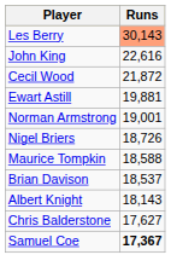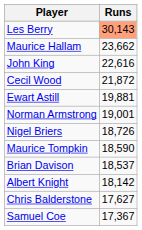 <table class="wikitable">
 <tr style="background:#bdb76b;">
 <th>Player</th>
 <th>Runs</th>
 </tr>
 <tr>
 <td><a href='#'>Les Berry</a></td>
 <td style="background: lightsalmon;">30,143</td>
+</tr>
+<tr>
+<td><a href='#'>Maurice Hallam</a></td>
+<td>23,662</td>
 </tr>
 <tr>
 <td><a href='#'>John King</a></td>
 <td>22,616</td>
 </tr>
 <tr>
 <td><a href='#'>Cecil Wood</a></td>
 <td>21,872</td>
 </tr>
 <tr>
 <td><a href='#'>Ewart Astill</a></td>
 <td>19,881</td>
 </tr>
 <tr>
 <td><a href='#'>Norman Armstrong</a></td>
 <td>19,001</td>
 </tr>
 <tr>
 <td><a href='#'>Nigel Briers</a></td>
 <td>18,726</td>
 </tr>
 <tr>
 <td><a href='#'>Maurice Tompkin</a></td>
-<td>18,588</td>
+<td>18,590</td>
 </tr>
 <tr>
 <td><a href='#'>Brian Davison</a></td>
 <td>18,537</td>
 </tr>
 <tr>
 <td><a href='#'>Albert Knight</a></td>
-<td>18,143</td>
+<td>18,142</td>
 </tr>
 <tr>
 <td><a href='#'>Chris Balderstone</a></td>
 <td>17,627</td>
 </tr>
 <tr>
 <td><a href='#'>Samuel Coe</a></td>
-<td><strong>17,367</strong></td>
+<td>17,367</td>
 </tr>
 </table>
